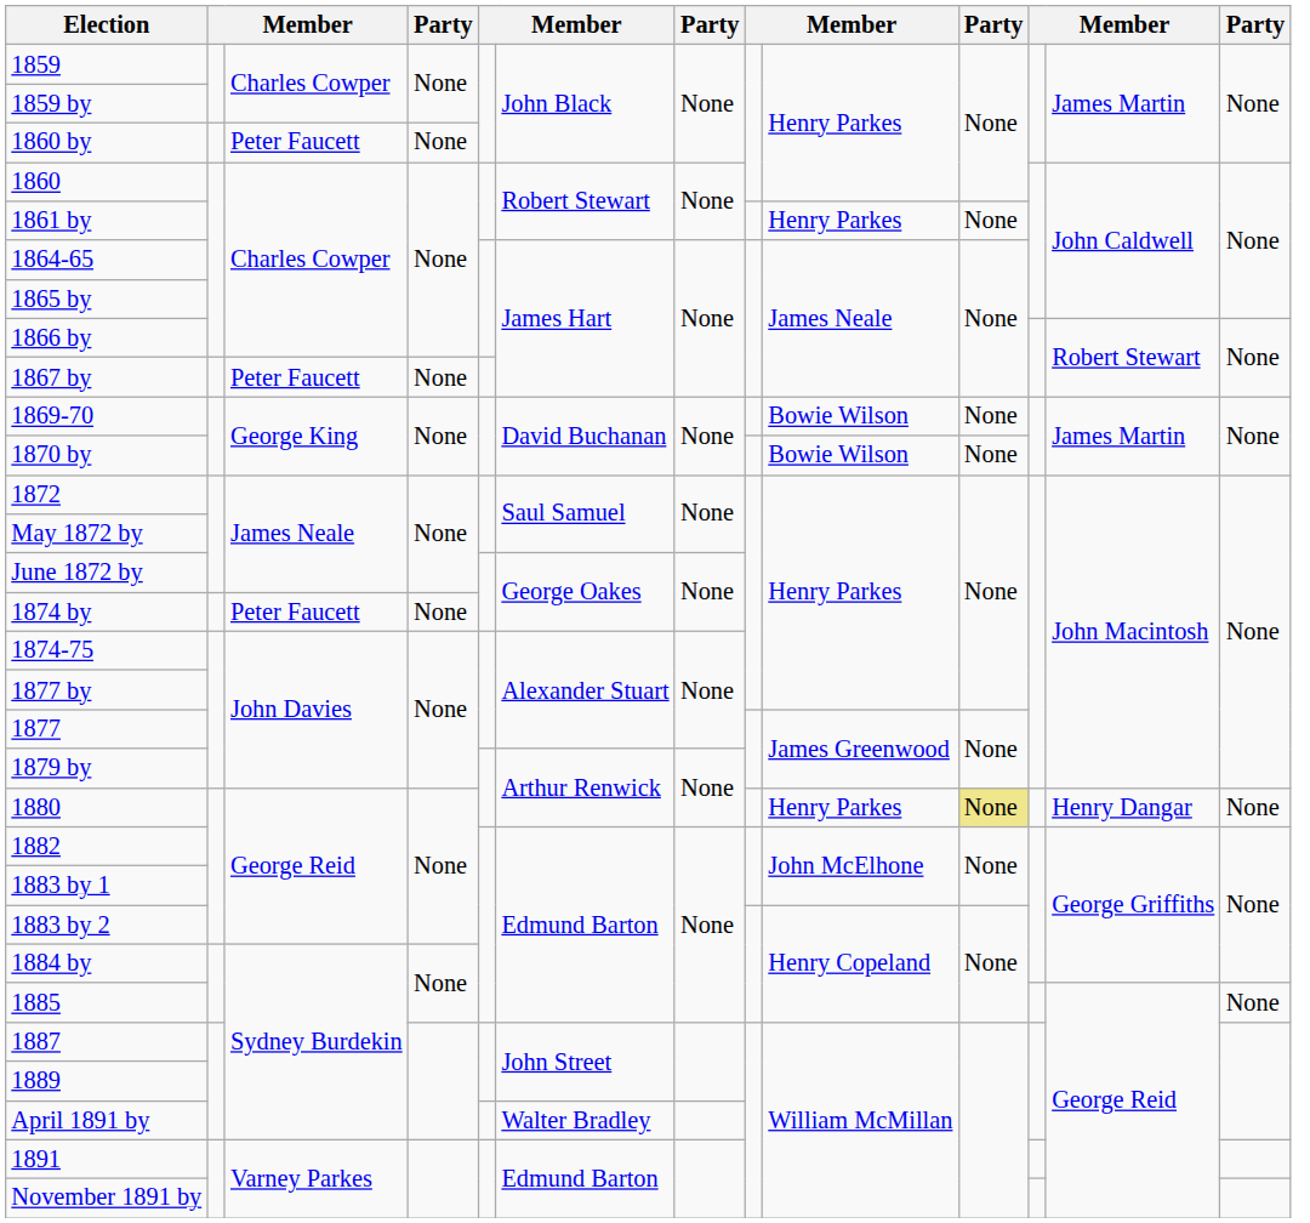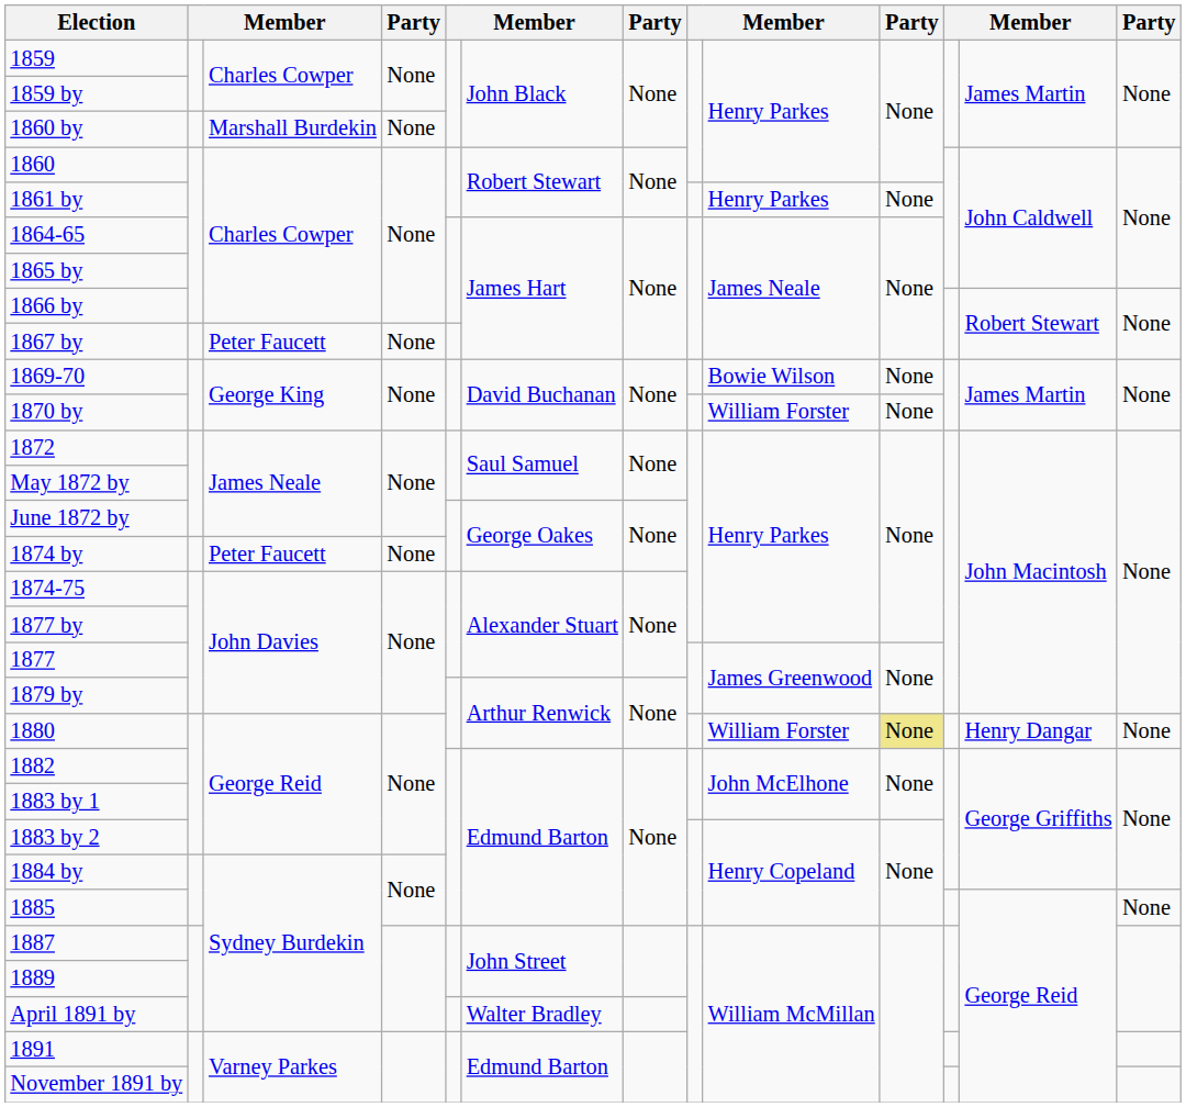 <table class="wikitable">
 <tr>
 <th>Election</th>
 <th colspan="2">Member</th>
 <th>Party</th>
 <th colspan="2">Member</th>
 <th>Party</th>
 <th colspan="2">Member</th>
 <th>Party</th>
 <th colspan="2">Member</th>
 <th>Party</th>
 </tr>
 <tr>
 <td><a href='#'>1859</a></td>
 <td rowspan="2" > </td>
 <td rowspan="2"><a href='#'>Charles Cowper</a></td>
 <td rowspan="2">None</td>
 <td rowspan="3" > </td>
 <td rowspan="3"><a href='#'>John Black</a></td>
 <td rowspan="3">None</td>
 <td rowspan="4" > </td>
 <td rowspan="4"><a href='#'>Henry Parkes</a></td>
 <td rowspan="4">None</td>
 <td rowspan="3" > </td>
 <td rowspan="3"><a href='#'>James Martin</a></td>
 <td rowspan="3">None</td>
 </tr>
 <tr>
 <td><a href='#'>1859 by</a></td>
 </tr>
 <tr>
 <td><a href='#'>1860 by</a></td>
 <td> </td>
-<td><a href='#'>Peter Faucett</a></td>
+<td><a href='#'>Marshall Burdekin</a></td>
 <td>None</td>
 </tr>
 <tr>
 <td><a href='#'>1860</a></td>
 <td rowspan="5" > </td>
 <td rowspan="5"><a href='#'>Charles Cowper</a></td>
 <td rowspan="5">None</td>
 <td rowspan="2" > </td>
 <td rowspan="2"><a href='#'>Robert Stewart</a></td>
 <td rowspan="2">None</td>
 <td rowspan="4" > </td>
 <td rowspan="4"><a href='#'>John Caldwell</a></td>
 <td rowspan="4">None</td>
 </tr>
 <tr>
 <td><a href='#'>1861 by</a></td>
 <td> </td>
 <td><a href='#'>Henry Parkes</a></td>
 <td>None</td>
 </tr>
 <tr>
 <td><a href='#'>1864-65</a></td>
 <td rowspan="3" > </td>
 <td rowspan="4"><a href='#'>James Hart</a></td>
 <td rowspan="4">None</td>
 <td rowspan="4" > </td>
 <td rowspan="4"><a href='#'>James Neale</a></td>
 <td rowspan="4">None</td>
 </tr>
 <tr>
 <td><a href='#'>1865 by</a></td>
 </tr>
 <tr>
 <td><a href='#'>1866 by</a></td>
 <td rowspan="2" > </td>
 <td rowspan="2"><a href='#'>Robert Stewart</a></td>
 <td rowspan="2">None</td>
 </tr>
 <tr>
 <td><a href='#'>1867 by</a></td>
 <td> </td>
 <td><a href='#'>Peter Faucett</a></td>
 <td>None</td>
 <td> </td>
 </tr>
 <tr>
 <td><a href='#'>1869-70</a></td>
 <td rowspan="2" > </td>
 <td rowspan="2"><a href='#'>George King</a></td>
 <td rowspan="2">None</td>
 <td rowspan="2" > </td>
 <td rowspan="2"><a href='#'>David Buchanan</a></td>
 <td rowspan="2">None</td>
 <td> </td>
 <td><a href='#'>Bowie Wilson</a></td>
 <td>None</td>
 <td rowspan="2" > </td>
 <td rowspan="2"><a href='#'>James Martin</a></td>
 <td rowspan="2">None</td>
 </tr>
 <tr>
 <td><a href='#'>1870 by</a></td>
 <td> </td>
-<td><a href='#'>Bowie Wilson</a></td>
+<td><a href='#'>William Forster</a></td>
 <td>None</td>
 </tr>
 <tr>
 <td><a href='#'>1872</a></td>
 <td rowspan="3" > </td>
 <td rowspan="3"><a href='#'>James Neale</a></td>
 <td rowspan="3">None</td>
 <td rowspan="2" > </td>
 <td rowspan="2"><a href='#'>Saul Samuel</a></td>
 <td rowspan="2">None</td>
 <td rowspan="6" > </td>
 <td rowspan="6"><a href='#'>Henry Parkes</a></td>
 <td rowspan="6">None</td>
 <td rowspan="8" > </td>
 <td rowspan="8"><a href='#'>John Macintosh</a></td>
 <td rowspan="8">None</td>
 </tr>
 <tr>
 <td><a href='#'>May 1872 by</a></td>
 </tr>
 <tr>
 <td><a href='#'>June 1872 by</a></td>
 <td rowspan="2" > </td>
 <td rowspan="2"><a href='#'>George Oakes</a></td>
 <td rowspan="2">None</td>
 </tr>
 <tr>
 <td><a href='#'>1874 by</a></td>
 <td> </td>
 <td><a href='#'>Peter Faucett</a></td>
 <td>None</td>
 </tr>
 <tr>
 <td><a href='#'>1874-75</a></td>
 <td rowspan="4" > </td>
 <td rowspan="4"><a href='#'>John Davies</a></td>
 <td rowspan="4">None</td>
 <td rowspan="3" > </td>
 <td rowspan="3"><a href='#'>Alexander Stuart</a></td>
 <td rowspan="3">None</td>
 </tr>
 <tr>
 <td><a href='#'>1877 by</a></td>
 </tr>
 <tr>
 <td><a href='#'>1877</a></td>
 <td rowspan="2" > </td>
 <td rowspan="2"><a href='#'>James Greenwood</a></td>
 <td rowspan="2">None</td>
 </tr>
 <tr>
 <td><a href='#'>1879 by</a></td>
 <td rowspan="2" > </td>
 <td rowspan="2"><a href='#'>Arthur Renwick</a></td>
 <td rowspan="2">None</td>
 </tr>
 <tr>
 <td><a href='#'>1880</a></td>
 <td rowspan="4" > </td>
 <td rowspan="4"><a href='#'>George Reid</a></td>
 <td rowspan="4">None</td>
 <td> </td>
-<td><a href='#'>Henry Parkes</a></td>
+<td><a href='#'>William Forster</a></td>
 <td style="background: khaki;">None</td>
 <td> </td>
 <td><a href='#'>Henry Dangar</a></td>
 <td>None</td>
 </tr>
 <tr>
 <td><a href='#'>1882</a></td>
 <td rowspan="5" > </td>
 <td rowspan="5"><a href='#'>Edmund Barton</a></td>
 <td rowspan="5">None</td>
 <td rowspan="2" > </td>
 <td rowspan="2"><a href='#'>John McElhone</a></td>
 <td rowspan="2">None</td>
 <td rowspan="4" > </td>
 <td rowspan="4"><a href='#'>George Griffiths</a></td>
 <td rowspan="4">None</td>
 </tr>
 <tr>
 <td><a href='#'>1883 by 1</a></td>
 </tr>
 <tr>
 <td><a href='#'>1883 by 2</a></td>
 <td rowspan="3" > </td>
 <td rowspan="3"><a href='#'>Henry Copeland</a></td>
 <td rowspan="3">None</td>
 </tr>
 <tr>
 <td><a href='#'>1884 by</a></td>
 <td rowspan="2" > </td>
 <td rowspan="5"><a href='#'>Sydney Burdekin</a></td>
 <td rowspan="2">None</td>
 </tr>
 <tr>
 <td><a href='#'>1885</a></td>
 <td> </td>
 <td rowspan="6"><a href='#'>George Reid</a></td>
 <td>None</td>
 </tr>
 <tr>
 <td><a href='#'>1887</a></td>
 <td rowspan="3" > </td>
 <td rowspan="3"></td>
 <td rowspan="2" > </td>
 <td rowspan="2"><a href='#'>John Street</a></td>
 <td rowspan="2"></td>
 <td rowspan="5" > </td>
 <td rowspan="5"><a href='#'>William McMillan</a></td>
 <td rowspan="5"></td>
 <td rowspan="3" > </td>
 <td rowspan="3"></td>
 </tr>
 <tr>
 <td><a href='#'>1889</a></td>
 </tr>
 <tr>
 <td><a href='#'>April 1891 by</a></td>
 <td> </td>
 <td><a href='#'>Walter Bradley</a></td>
 <td></td>
 </tr>
 <tr>
 <td><a href='#'>1891</a></td>
 <td rowspan="2" > </td>
 <td rowspan="2"><a href='#'>Varney Parkes</a></td>
 <td rowspan="2"></td>
 <td rowspan="2" > </td>
 <td rowspan="2"><a href='#'>Edmund Barton</a></td>
 <td rowspan="2"></td>
 <td> </td>
 <td></td>
 </tr>
 <tr>
 <td><a href='#'>November 1891 by</a></td>
 <td> </td>
 <td></td>
 </tr>
 </table>
